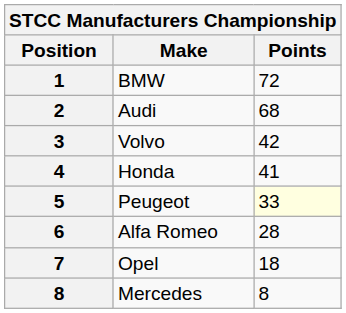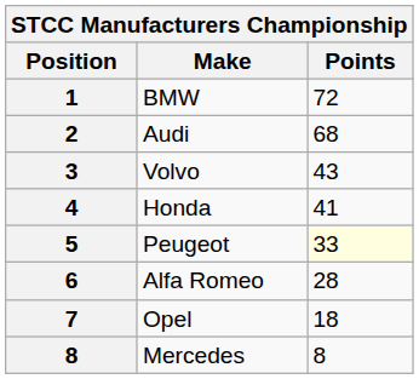 <table class="wikitable" style="font-size: 95%">
 <tr>
 <th colspan=3>STCC Manufacturers Championship</th>
 </tr>
 <tr>
 <th>Position</th>
 <th>Make</th>
 <th>Points</th>
 </tr>
 <tr>
 <th>1</th>
 <td>BMW</td>
 <td>72</td>
 </tr>
 <tr>
 <th>2</th>
 <td>Audi</td>
 <td>68</td>
 </tr>
 <tr>
 <th>3</th>
 <td>Volvo</td>
-<td>42</td>
+<td>43</td>
 </tr>
 <tr>
 <th>4</th>
 <td>Honda</td>
 <td>41</td>
 </tr>
 <tr>
 <th>5</th>
 <td>Peugeot</td>
 <td style="background: lightyellow;">33</td>
 </tr>
 <tr>
 <th>6</th>
 <td>Alfa Romeo</td>
 <td>28</td>
 </tr>
 <tr>
 <th>7</th>
 <td>Opel</td>
 <td>18</td>
 </tr>
 <tr>
 <th>8</th>
 <td>Mercedes</td>
 <td>8</td>
 </tr>
 </table>
